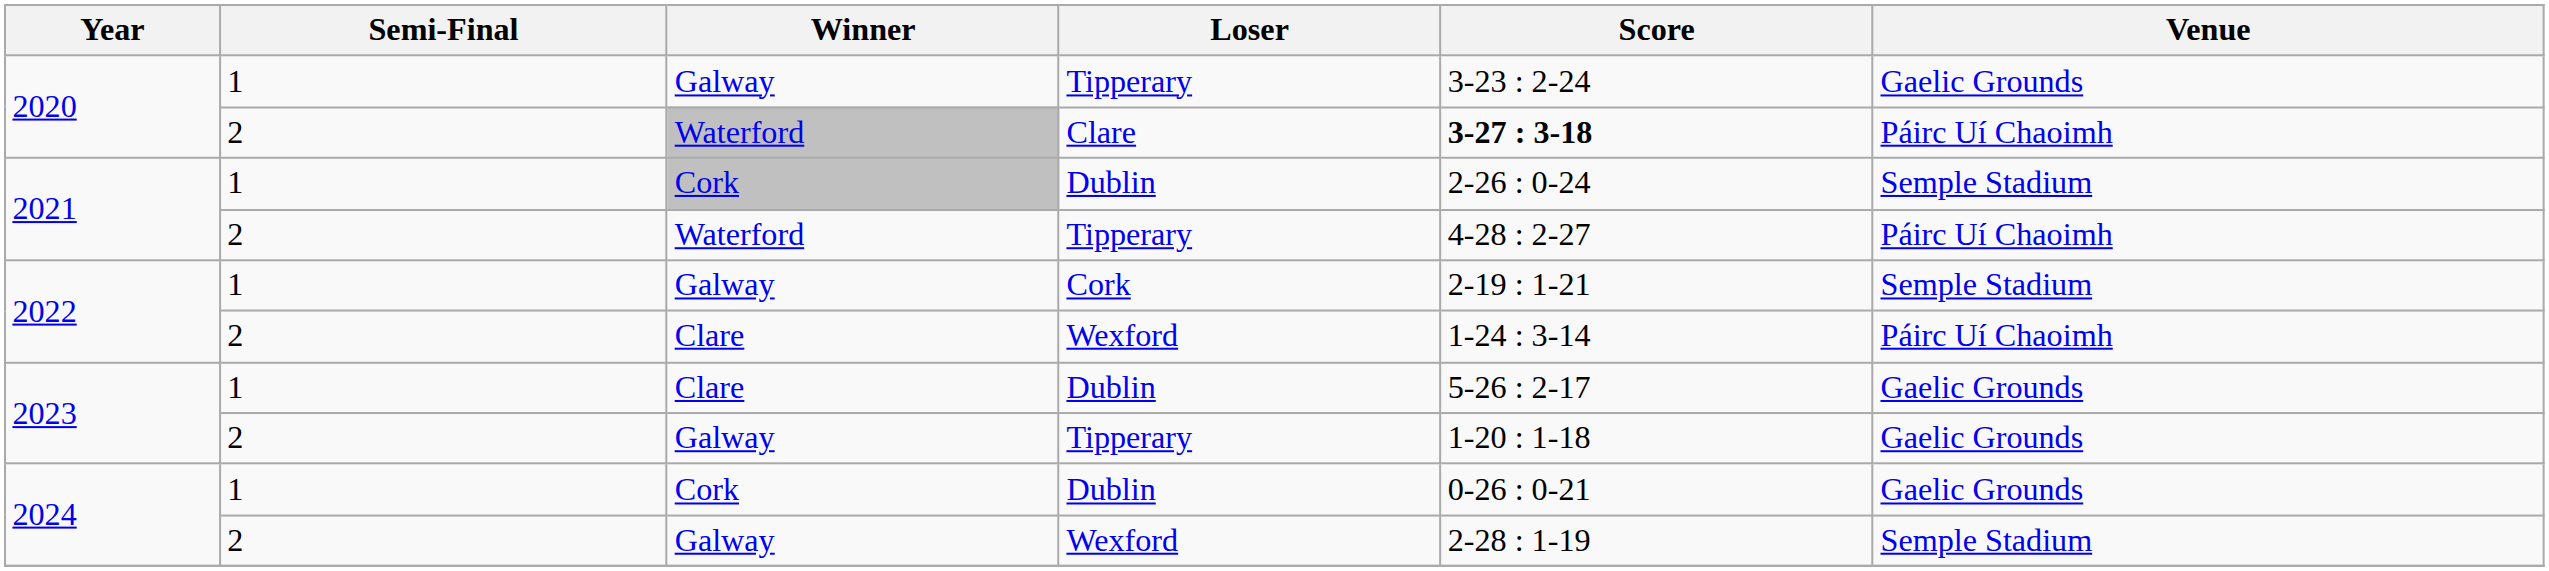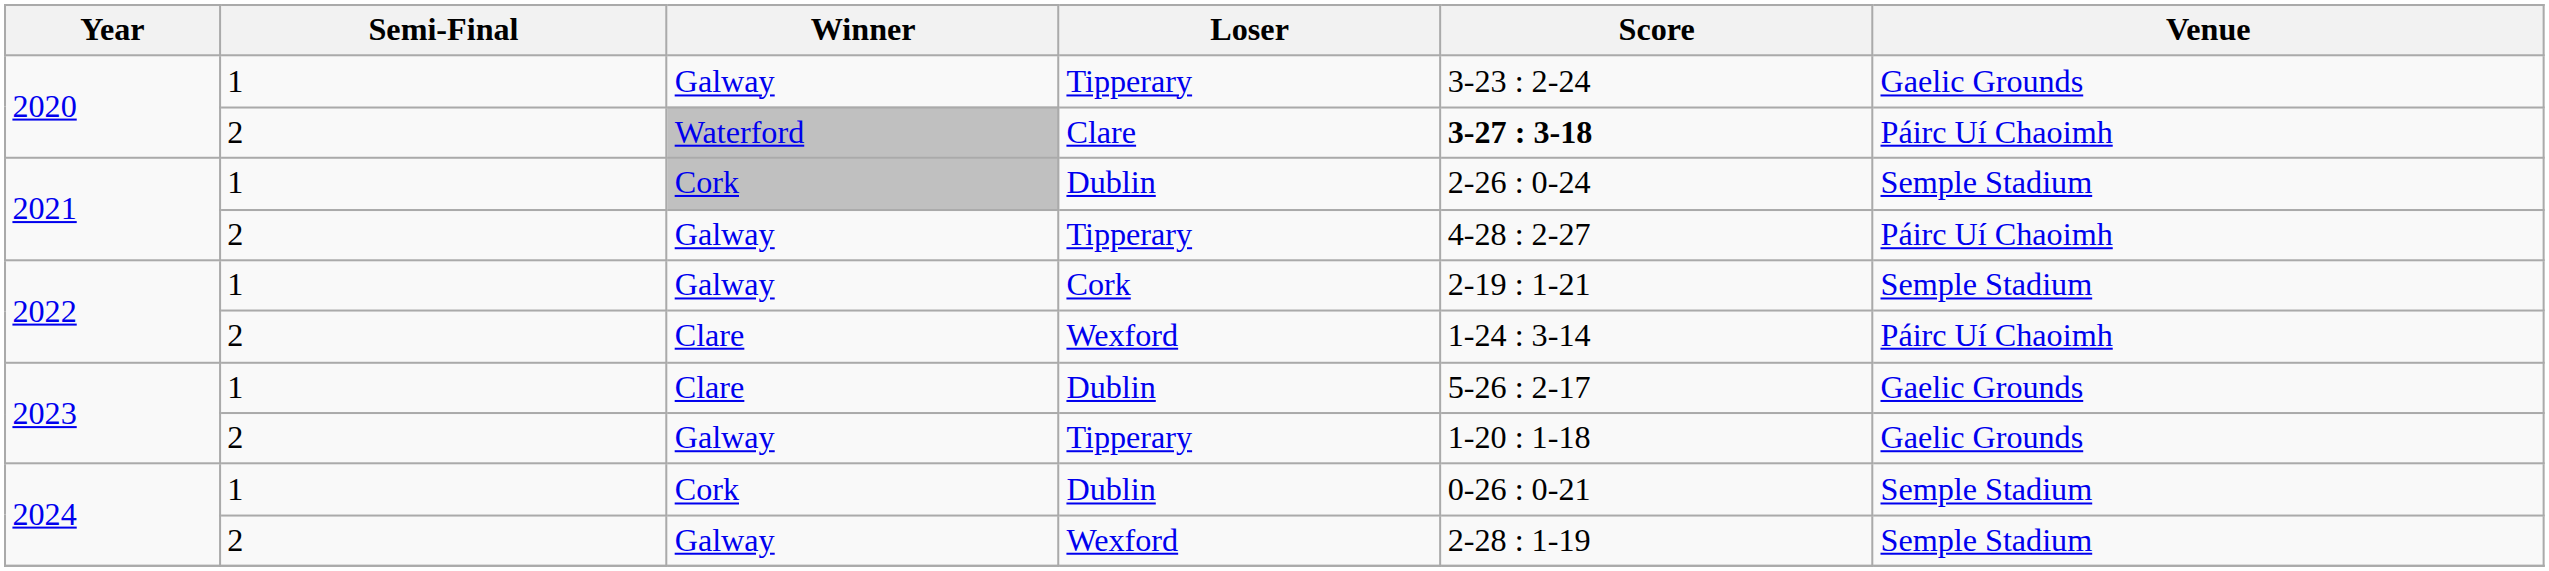 <table class="wikitable" width=100%>
 <tr>
 <th>Year</th>
 <th>Semi-Final</th>
 <th>Winner</th>
 <th>Loser</th>
 <th>Score</th>
 <th>Venue</th>
 </tr>
 <tr>
 <td rowspan=2><a href='#'>2020</a></td>
 <td>1</td>
 <td><a href='#'>Galway</a></td>
 <td><a href='#'>Tipperary</a></td>
 <td>3-23 : 2-24</td>
 <td><a href='#'>Gaelic Grounds</a></td>
 </tr>
 <tr>
 <td>2</td>
 <td style="background-color:#C0C0C0"><a href='#'>Waterford</a></td>
 <td><a href='#'>Clare</a></td>
 <td><strong>3-27 : 3-18</strong></td>
 <td><a href='#'>Páirc Uí Chaoimh</a></td>
 </tr>
 <tr>
 <td rowspan=2><a href='#'>2021</a></td>
 <td>1</td>
 <td style="background-color:#C0C0C0"><a href='#'>Cork</a></td>
 <td><a href='#'>Dublin</a></td>
 <td>2-26 : 0-24</td>
 <td><a href='#'>Semple Stadium</a></td>
 </tr>
 <tr>
 <td>2</td>
-<td><a href='#'>Waterford</a></td>
+<td><a href='#'>Galway</a></td>
 <td><a href='#'>Tipperary</a></td>
 <td>4-28 : 2-27</td>
 <td><a href='#'>Páirc Uí Chaoimh</a></td>
 </tr>
 <tr>
 <td rowspan=2><a href='#'>2022</a></td>
 <td>1</td>
 <td><a href='#'>Galway</a></td>
 <td><a href='#'>Cork</a></td>
 <td>2-19 : 1-21</td>
 <td><a href='#'>Semple Stadium</a></td>
 </tr>
 <tr>
 <td>2</td>
 <td><a href='#'>Clare</a></td>
 <td><a href='#'>Wexford</a></td>
 <td>1-24 : 3-14</td>
 <td><a href='#'>Páirc Uí Chaoimh</a></td>
 </tr>
 <tr>
 <td rowspan=2><a href='#'>2023</a></td>
 <td>1</td>
 <td><a href='#'>Clare</a></td>
 <td><a href='#'>Dublin</a></td>
 <td>5-26 : 2-17</td>
 <td><a href='#'>Gaelic Grounds</a></td>
 </tr>
 <tr>
 <td>2</td>
 <td><a href='#'>Galway</a></td>
 <td><a href='#'>Tipperary</a></td>
 <td>1-20 : 1-18</td>
 <td><a href='#'>Gaelic Grounds</a></td>
 </tr>
 <tr>
 <td rowspan=2><a href='#'>2024</a></td>
 <td>1</td>
 <td><a href='#'>Cork</a></td>
 <td><a href='#'>Dublin</a></td>
 <td>0-26 : 0-21</td>
-<td><a href='#'>Gaelic Grounds</a></td>
+<td><a href='#'>Semple Stadium</a></td>
 </tr>
 <tr>
 <td>2</td>
 <td><a href='#'>Galway</a></td>
 <td><a href='#'>Wexford</a></td>
 <td>2-28 : 1-19</td>
 <td><a href='#'>Semple Stadium</a></td>
 </tr>
 <tr>
 </tr>
 </table>
